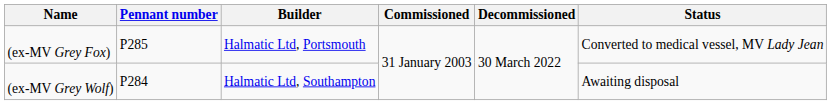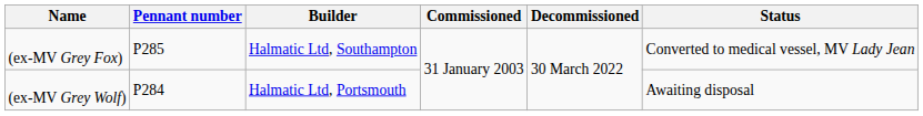 <table class="wikitable">
 <tr>
 <th>Name</th>
 <th><a href='#'>Pennant number</a></th>
 <th>Builder</th>
 <th>Commissioned</th>
 <th>Decommissioned</th>
 <th>Status</th>
 </tr>
 <tr>
 <td><br> (ex-MV <em>Grey Fox</em>)</td>
 <td>P285</td>
-<td><a href='#'>Halmatic Ltd</a>, <a href='#'>Portsmouth</a></td>
+<td><a href='#'>Halmatic Ltd</a>, <a href='#'>Southampton</a></td>
 <td rowspan=2>31 January 2003</td>
 <td rowspan=2>30 March 2022</td>
 <td>Converted to medical vessel, MV <em>Lady Jean</em></td>
 </tr>
 <tr>
 <td><br> (ex-MV <em>Grey Wolf</em>)</td>
 <td>P284</td>
-<td><a href='#'>Halmatic Ltd</a>, <a href='#'>Southampton</a></td>
+<td><a href='#'>Halmatic Ltd</a>, <a href='#'>Portsmouth</a></td>
 <td>Awaiting disposal</td>
 </tr>
 </table>
